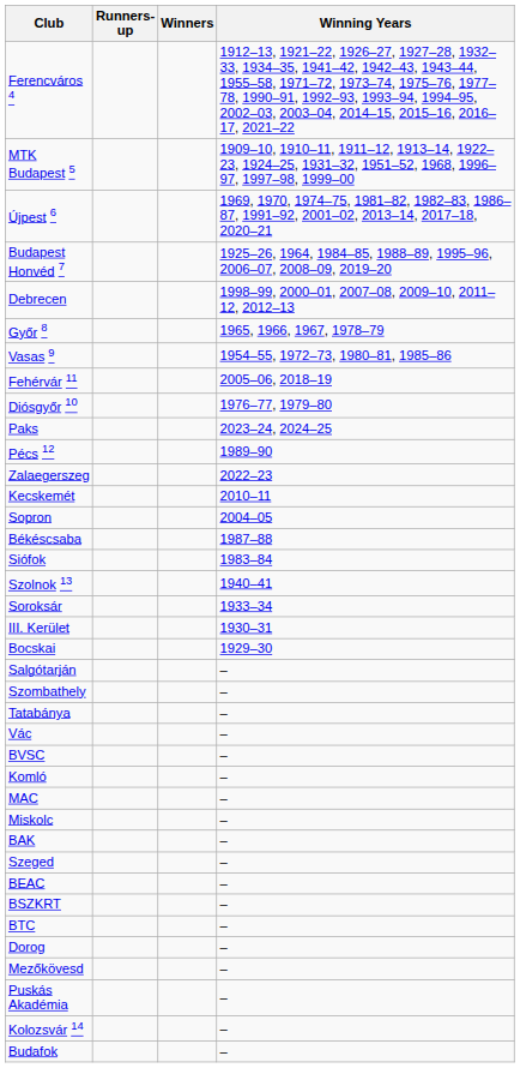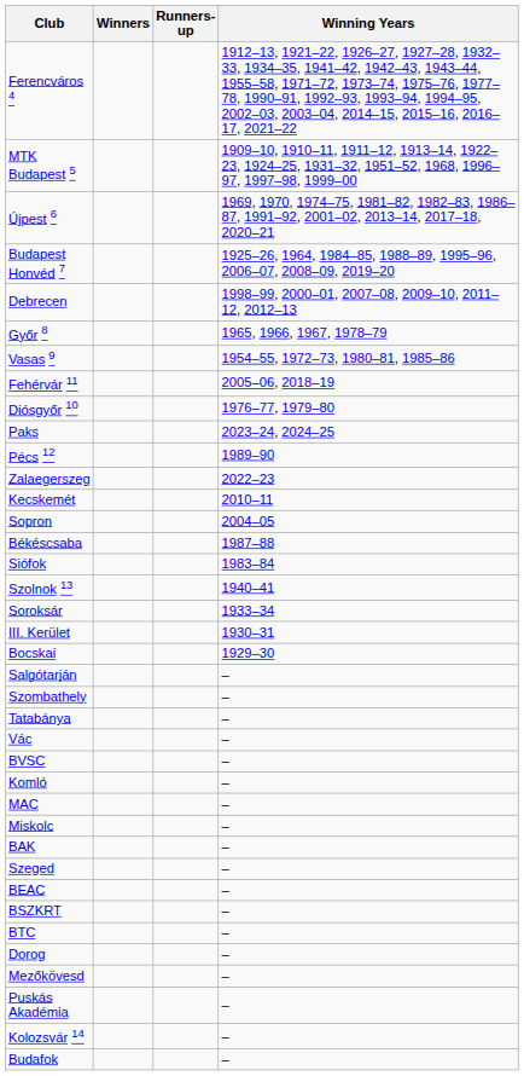 <table class="wikitable sortable">
 <tr>
 <th width=15%>Club</th>
+<th width=10%>Winners</th>
 <th width=10%>Runners-up</th>
-<th width=10%>Winners</th>
 <th width=65%>Winning Years</th>
 </tr>
 <tr>
 <td><a href='#'>Ferencváros</a> <a href='#'><sup>4</sup></a></td>
 <td></td>
 <td></td>
 <td><a href='#'>1912–13</a>, <a href='#'>1921–22</a>, <a href='#'>1926–27</a>, <a href='#'>1927–28</a>, <a href='#'>1932–33</a>, <a href='#'>1934–35</a>, <a href='#'>1941–42</a>, <a href='#'>1942–43</a>, <a href='#'>1943–44</a>, <a href='#'>1955–58</a>, <a href='#'>1971–72</a>, <a href='#'>1973–74</a>, <a href='#'>1975–76</a>, <a href='#'>1977–78</a>, <a href='#'>1990–91</a>, <a href='#'>1992–93</a>, <a href='#'>1993–94</a>, <a href='#'>1994–95</a>, <a href='#'>2002–03</a>, <a href='#'>2003–04</a>, <a href='#'>2014–15</a>, <a href='#'>2015–16</a>, <a href='#'>2016–17</a>, <a href='#'>2021–22</a></td>
 </tr>
 <tr , Magyar Kupa ((2015–16))>
 <td><a href='#'>MTK Budapest</a> <a href='#'><sup>5</sup></a></td>
 <td></td>
 <td></td>
 <td><a href='#'>1909–10</a>, <a href='#'>1910–11</a>, <a href='#'>1911–12</a>, <a href='#'>1913–14</a>, <a href='#'>1922–23</a>, <a href='#'>1924–25</a>, <a href='#'>1931–32</a>, <a href='#'>1951–52</a>, <a href='#'>1968</a>, <a href='#'>1996–97</a>, <a href='#'>1997–98</a>, <a href='#'>1999–00</a></td>
 </tr>
 <tr>
 <td><a href='#'>Újpest</a> <a href='#'><sup>6</sup></a></td>
 <td></td>
 <td></td>
 <td><a href='#'>1969</a>, <a href='#'>1970</a>, <a href='#'>1974–75</a>, <a href='#'>1981–82</a>, <a href='#'>1982–83</a>, <a href='#'>1986–87</a>, <a href='#'>1991–92</a>, <a href='#'>2001–02</a>, <a href='#'>2013–14</a>, <a href='#'>2017–18</a>, <a href='#'>2020–21</a></td>
 </tr>
 <tr>
 <td><a href='#'>Budapest Honvéd</a> <a href='#'><sup>7</sup></a></td>
 <td></td>
 <td></td>
 <td><a href='#'>1925–26</a>, <a href='#'>1964</a>, <a href='#'>1984–85</a>, <a href='#'>1988–89</a>, <a href='#'>1995–96</a>, <a href='#'>2006–07</a>, <a href='#'>2008–09</a>, <a href='#'>2019–20</a></td>
 </tr>
 <tr>
 <td><a href='#'>Debrecen</a></td>
 <td></td>
 <td></td>
 <td><a href='#'>1998–99</a>, <a href='#'>2000–01</a>, <a href='#'>2007–08</a>, <a href='#'>2009–10</a>, <a href='#'>2011–12</a>, <a href='#'>2012–13</a></td>
 </tr>
 <tr>
 <td><a href='#'>Győr</a> <a href='#'><sup>8</sup></a></td>
 <td></td>
 <td></td>
 <td><a href='#'>1965</a>, <a href='#'>1966</a>, <a href='#'>1967</a>, <a href='#'>1978–79</a></td>
 </tr>
 <tr>
 <td><a href='#'>Vasas</a> <a href='#'><sup>9</sup></a></td>
 <td></td>
 <td></td>
 <td><a href='#'>1954–55</a>, <a href='#'>1972–73</a>, <a href='#'>1980–81</a>, <a href='#'>1985–86</a></td>
 </tr>
 <tr>
 <td><a href='#'>Fehérvár</a> <a href='#'><sup>11</sup></a></td>
 <td></td>
 <td></td>
 <td><a href='#'>2005–06</a>, <a href='#'>2018–19</a></td>
 </tr>
 <tr>
 <td><a href='#'>Diósgyőr</a> <a href='#'><sup>10</sup></a></td>
 <td></td>
 <td></td>
 <td><a href='#'>1976–77</a>, <a href='#'>1979–80</a></td>
 </tr>
 <tr>
 <td><a href='#'>Paks</a></td>
 <td></td>
 <td></td>
 <td><a href='#'>2023–24</a>, <a href='#'>2024–25</a></td>
 </tr>
 <tr>
 <td><a href='#'>Pécs</a> <a href='#'><sup>12</sup></a></td>
 <td></td>
 <td></td>
 <td><a href='#'>1989–90</a></td>
 </tr>
 <tr>
 <td><a href='#'>Zalaegerszeg</a></td>
 <td></td>
 <td></td>
 <td><a href='#'>2022–23</a></td>
 </tr>
 <tr>
 <td><a href='#'>Kecskemét</a></td>
 <td></td>
 <td></td>
 <td><a href='#'>2010–11</a></td>
 </tr>
 <tr>
 <td><a href='#'>Sopron</a></td>
 <td></td>
 <td></td>
 <td><a href='#'>2004–05</a></td>
 </tr>
 <tr>
 <td><a href='#'>Békéscsaba</a></td>
 <td></td>
 <td></td>
 <td><a href='#'>1987–88</a></td>
 </tr>
 <tr>
 <td><a href='#'>Siófok</a></td>
 <td></td>
 <td></td>
 <td><a href='#'>1983–84</a></td>
 </tr>
 <tr>
 <td><a href='#'>Szolnok</a> <a href='#'><sup>13</sup></a></td>
 <td></td>
 <td></td>
 <td><a href='#'>1940–41</a></td>
 </tr>
 <tr>
 <td><a href='#'>Soroksár</a></td>
 <td></td>
 <td></td>
 <td><a href='#'>1933–34</a></td>
 </tr>
 <tr>
 <td><a href='#'>III. Kerület</a></td>
 <td></td>
 <td></td>
 <td><a href='#'>1930–31</a></td>
 </tr>
 <tr>
 <td><a href='#'>Bocskai</a></td>
 <td></td>
 <td></td>
 <td><a href='#'>1929–30</a></td>
 </tr>
 <tr>
 <td><a href='#'>Salgótarján</a></td>
 <td></td>
 <td></td>
 <td>–</td>
 </tr>
 <tr>
 <td><a href='#'>Szombathely</a></td>
 <td></td>
 <td></td>
 <td>–</td>
 </tr>
 <tr>
 <td><a href='#'>Tatabánya</a></td>
 <td></td>
 <td></td>
 <td>–</td>
 </tr>
 <tr>
 <td><a href='#'>Vác</a></td>
 <td></td>
 <td></td>
 <td>–</td>
 </tr>
 <tr>
 <td><a href='#'>BVSC</a></td>
 <td></td>
 <td></td>
 <td>–</td>
 </tr>
 <tr>
 <td><a href='#'>Komló</a></td>
 <td></td>
 <td></td>
 <td>–</td>
 </tr>
 <tr>
 <td><a href='#'>MAC</a></td>
 <td></td>
 <td></td>
 <td>–</td>
 </tr>
 <tr>
 <td><a href='#'>Miskolc</a></td>
 <td></td>
 <td></td>
 <td>–</td>
 </tr>
 <tr>
 <td><a href='#'>BAK</a></td>
 <td></td>
 <td></td>
 <td>–</td>
 </tr>
 <tr>
 <td><a href='#'>Szeged</a></td>
 <td></td>
 <td></td>
 <td>–</td>
 </tr>
 <tr>
 <td><a href='#'>BEAC</a></td>
 <td></td>
 <td></td>
 <td>–</td>
 </tr>
 <tr>
 <td><a href='#'>BSZKRT</a></td>
 <td></td>
 <td></td>
 <td>–</td>
 </tr>
 <tr>
 <td><a href='#'>BTC</a></td>
 <td></td>
 <td></td>
 <td>–</td>
 </tr>
 <tr>
 <td><a href='#'>Dorog</a></td>
 <td></td>
 <td></td>
 <td>–</td>
 </tr>
 <tr>
 <td><a href='#'>Mezőkövesd</a></td>
 <td></td>
 <td></td>
 <td>–</td>
 </tr>
 <tr>
 <td><a href='#'>Puskás Akadémia</a></td>
 <td></td>
 <td></td>
 <td>–</td>
 </tr>
 <tr>
 <td><a href='#'>Kolozsvár</a> <a href='#'><sup>14</sup></a></td>
 <td></td>
 <td></td>
 <td>–</td>
 </tr>
 <tr>
 <td><a href='#'>Budafok</a></td>
 <td></td>
 <td></td>
 <td>–</td>
 </tr>
 </table>
